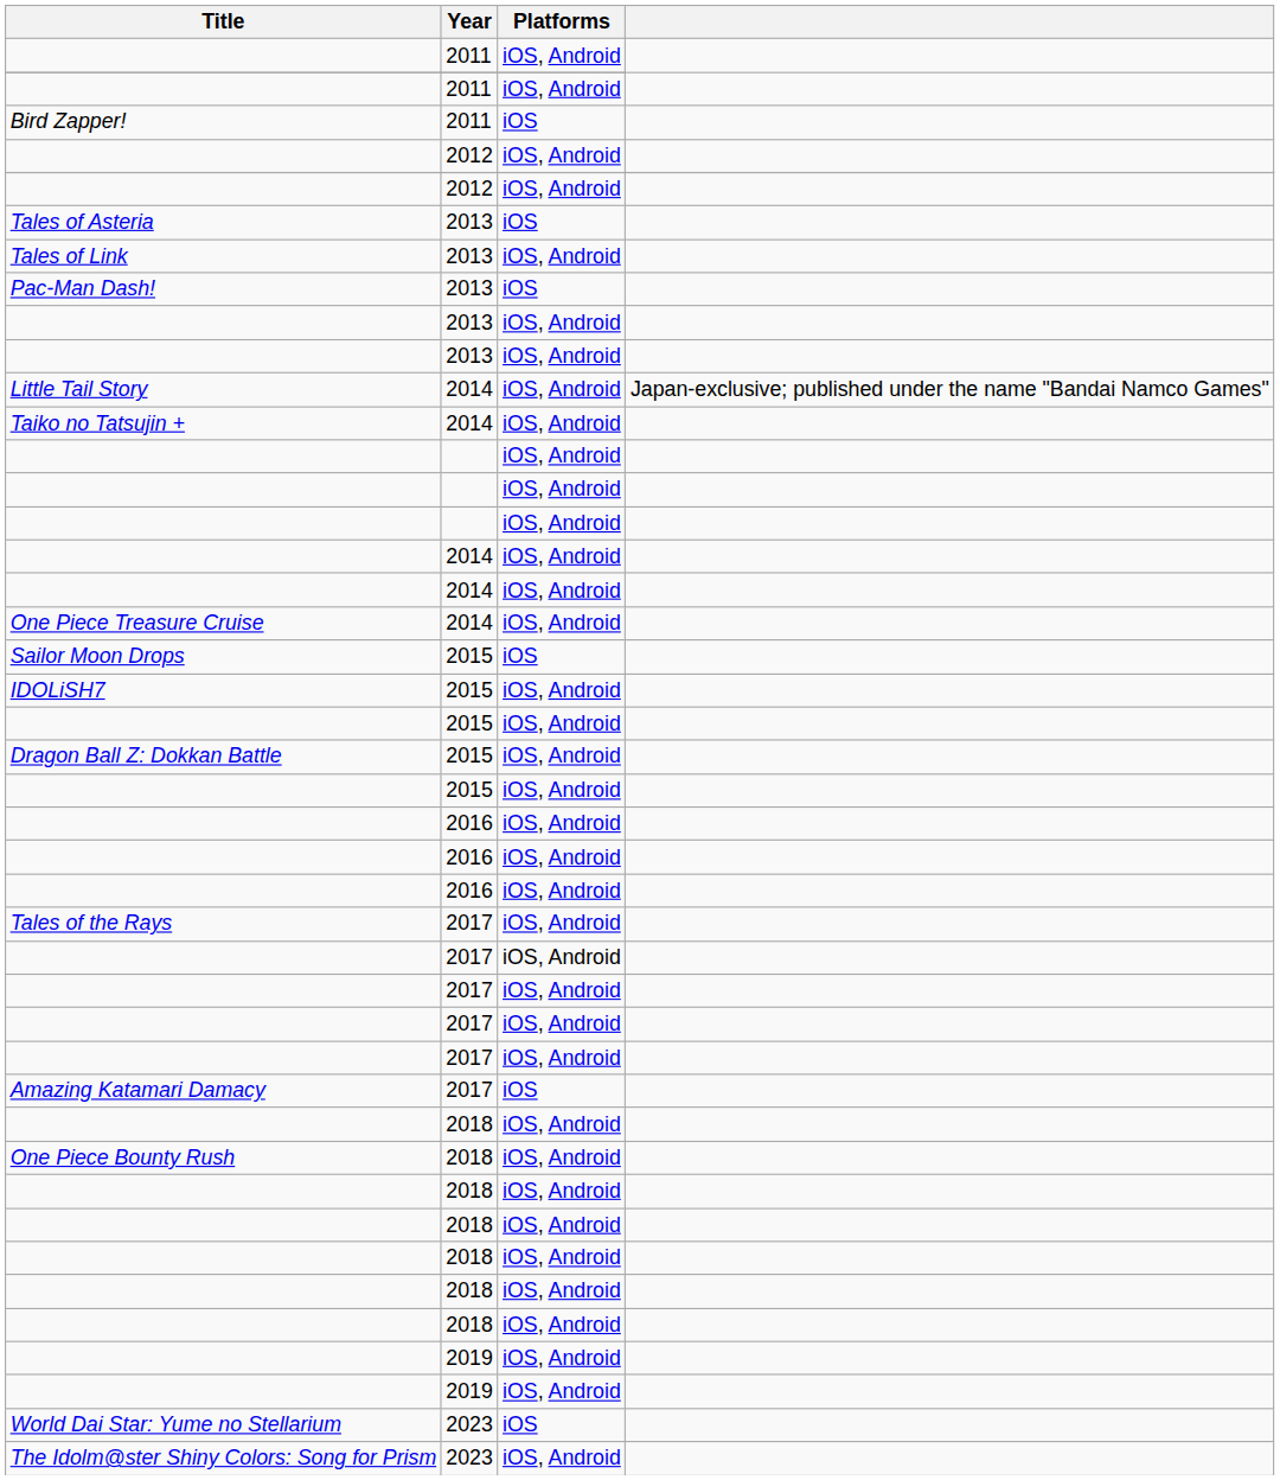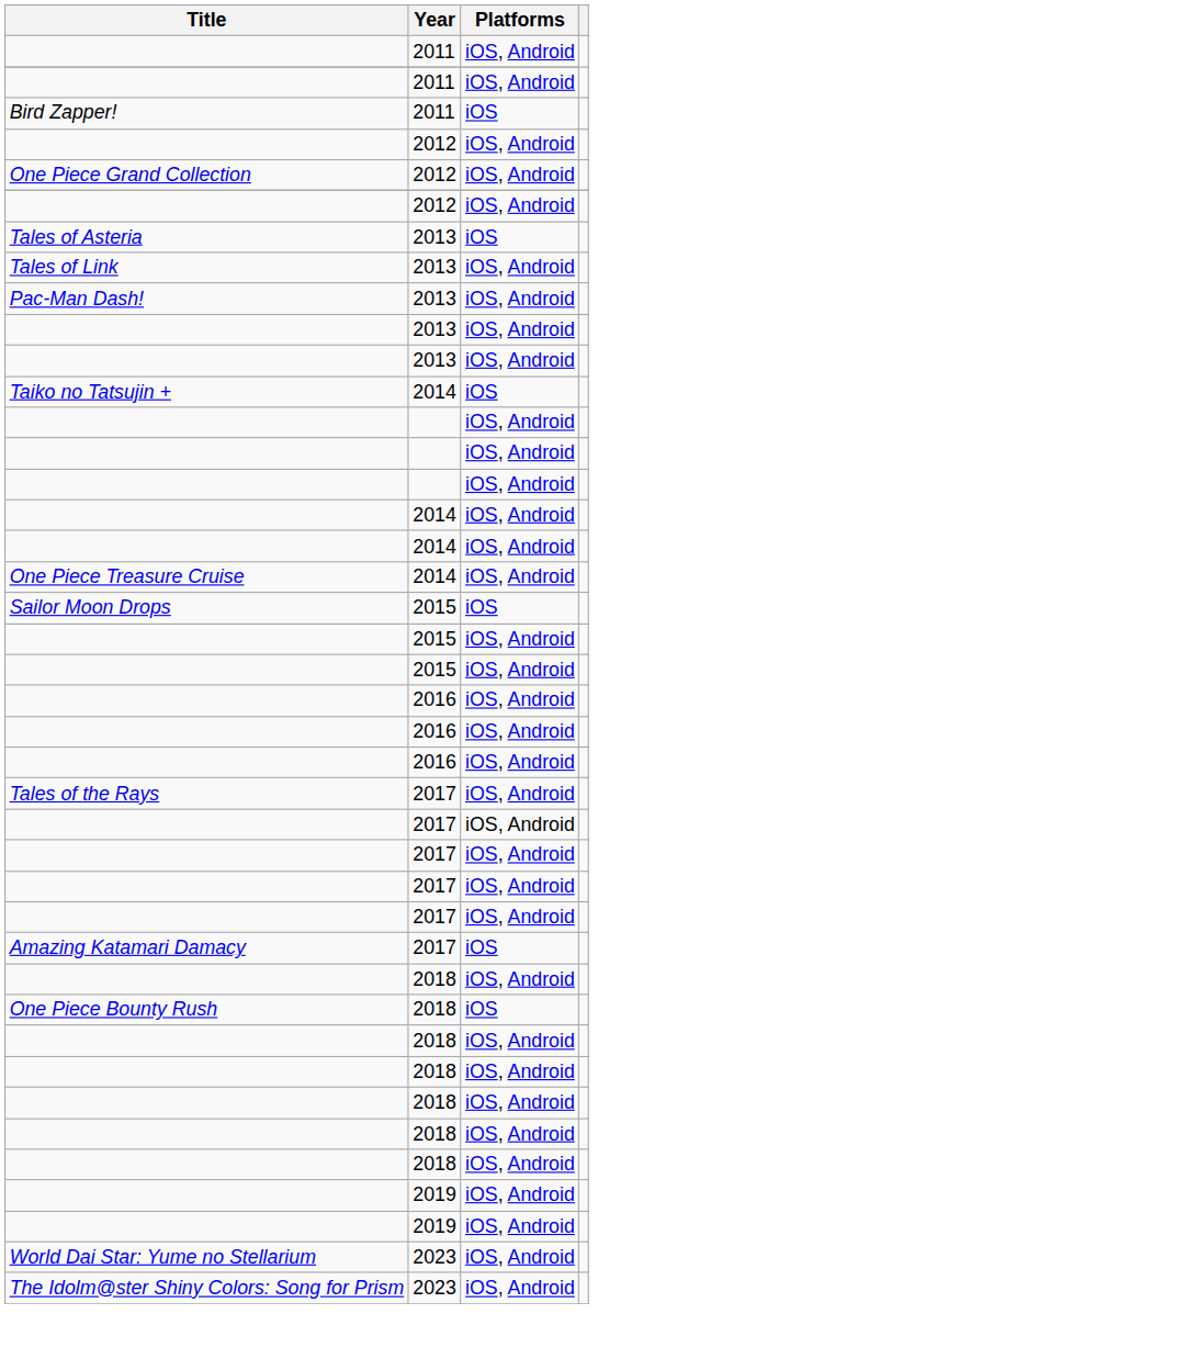 <table class="wikitable sortable">
 <tr>
 <th>Title</th>
 <th>Year</th>
 <th>Platforms</th>
 <th></th>
 </tr>
 <tr>
 <td><em></em></td>
 <td>2011</td>
 <td><a href='#'>iOS</a>, <a href='#'>Android</a></td>
 <td></td>
 </tr>
 <tr>
 </tr>
 <tr>
 <td><em></em></td>
 <td>2011</td>
 <td><a href='#'>iOS</a>, <a href='#'>Android</a></td>
 </tr>
 <tr>
 <td><em>Bird Zapper!</em></td>
 <td>2011</td>
 <td><a href='#'>iOS</a></td>
 <td></td>
 </tr>
 <tr>
 <td><em></em></td>
 <td>2012</td>
 <td><a href='#'>iOS</a>, <a href='#'>Android</a></td>
 <td></td>
 </tr>
 <tr>
+<td><em><a href='#'>One Piece Grand Collection</a></em></td>
+<td>2012</td>
+<td><a href='#'>iOS</a>, <a href='#'>Android</a></td>
+<td></td>
+</tr>
+<tr>
 </tr>
 <tr>
 <td><em></em></td>
 <td>2012</td>
 <td><a href='#'>iOS</a>, <a href='#'>Android</a></td>
 <td></td>
 </tr>
 <tr>
 <td><em><a href='#'>Tales of Asteria</a></em></td>
 <td>2013</td>
 <td><a href='#'>iOS</a></td>
 <td></td>
 </tr>
 <tr>
 <td><em><a href='#'>Tales of Link</a></em></td>
 <td>2013</td>
 <td><a href='#'>iOS</a>, <a href='#'>Android</a></td>
 <td></td>
 </tr>
 <tr>
 <td><em><a href='#'>Pac-Man Dash!</a></em></td>
 <td>2013</td>
-<td><a href='#'>iOS</a></td>
+<td><a href='#'>iOS</a>, <a href='#'>Android</a></td>
 <td></td>
 </tr>
 <tr>
 <td><em></em></td>
 <td>2013</td>
 <td><a href='#'>iOS</a>, <a href='#'>Android</a></td>
 <td></td>
 </tr>
 <tr>
 <td><em></em></td>
 <td>2013</td>
 <td><a href='#'>iOS</a>, <a href='#'>Android</a></td>
 <td></td>
 </tr>
 <tr>
-<td><em><a href='#'>Little Tail Story</a></em></td>
-<td>2014</td>
-<td><a href='#'>iOS</a>, <a href='#'>Android</a></td>
-<td>Japan-exclusive; published under the name "Bandai Namco Games"</td>
-</tr>
-<tr>
 <td><em><a href='#'>Taiko no Tatsujin +</a></em></td>
 <td>2014</td>
-<td><a href='#'>iOS</a>, <a href='#'>Android</a></td>
+<td><a href='#'>iOS</a></td>
 <td></td>
 </tr>
 <tr>
 <td><em></em></td>
 <td></td>
 <td><a href='#'>iOS</a>, <a href='#'>Android</a></td>
 <td></td>
 </tr>
 <tr>
 <td><em></em></td>
 <td></td>
 <td><a href='#'>iOS</a>, <a href='#'>Android</a></td>
 <td></td>
 </tr>
 <tr>
 <td><em></em></td>
 <td></td>
 <td><a href='#'>iOS</a>, <a href='#'>Android</a></td>
 <td></td>
 </tr>
 <tr>
 <td><em></em></td>
 <td>2014</td>
 <td><a href='#'>iOS</a>, <a href='#'>Android</a></td>
 <td></td>
 </tr>
 <tr>
 <td><em></em></td>
 <td>2014</td>
 <td><a href='#'>iOS</a>, <a href='#'>Android</a></td>
 <td></td>
 </tr>
 <tr>
 <td><em><a href='#'>One Piece Treasure Cruise</a></em></td>
 <td>2014</td>
 <td><a href='#'>iOS</a>, <a href='#'>Android</a></td>
 <td></td>
 </tr>
 <tr>
 <td><em><a href='#'>Sailor Moon Drops</a></em></td>
 <td>2015</td>
 <td><a href='#'>iOS</a></td>
 <td></td>
 </tr>
 <tr>
-<td><em><a href='#'>IDOLiSH7</a></em></td>
-<td>2015</td>
-<td><a href='#'>iOS</a>, <a href='#'>Android</a></td>
-<td></td>
-</tr>
-<tr>
 <td><em></em></td>
-<td>2015</td>
-<td><a href='#'>iOS</a>, <a href='#'>Android</a></td>
-<td></td>
-</tr>
-<tr>
-<td><em><a href='#'>Dragon Ball Z: Dokkan Battle</a></em></td>
 <td>2015</td>
 <td><a href='#'>iOS</a>, <a href='#'>Android</a></td>
 <td></td>
 </tr>
 <tr>
 <td><em></em></td>
 <td>2015</td>
 <td><a href='#'>iOS</a>, <a href='#'>Android</a></td>
 <td></td>
 </tr>
 <tr>
 <td><em></em></td>
 <td>2016</td>
 <td><a href='#'>iOS</a>, <a href='#'>Android</a></td>
 <td></td>
 </tr>
 <tr>
 <td><em></em></td>
 <td>2016</td>
 <td><a href='#'>iOS</a>, <a href='#'>Android</a></td>
 <td></td>
 </tr>
 <tr>
 <td><em></em></td>
 <td>2016</td>
 <td><a href='#'>iOS</a>, <a href='#'>Android</a></td>
 <td></td>
 </tr>
 <tr>
 <td><em><a href='#'>Tales of the Rays</a></em></td>
 <td>2017</td>
 <td><a href='#'>iOS</a>, <a href='#'>Android</a></td>
 <td></td>
 </tr>
 <tr>
 <td><em></em></td>
 <td>2017</td>
 <td>iOS, Android</td>
 <td></td>
 </tr>
 <tr>
 <td><em></em></td>
 <td>2017</td>
 <td><a href='#'>iOS</a>, <a href='#'>Android</a></td>
 <td></td>
 </tr>
 <tr>
 <td><em></em></td>
 <td>2017</td>
 <td><a href='#'>iOS</a>, <a href='#'>Android</a></td>
 <td></td>
 </tr>
 <tr>
 <td><em></em></td>
 <td>2017</td>
 <td><a href='#'>iOS</a>, <a href='#'>Android</a></td>
 <td></td>
 </tr>
 <tr>
 <td><em><a href='#'>Amazing Katamari Damacy</a></em></td>
 <td>2017</td>
 <td><a href='#'>iOS</a></td>
 <td></td>
 </tr>
 <tr>
 <td><em></em></td>
 <td>2018</td>
 <td><a href='#'>iOS</a>, <a href='#'>Android</a></td>
 <td></td>
 </tr>
 <tr>
 <td><em><a href='#'>One Piece Bounty Rush</a></em></td>
 <td>2018</td>
-<td><a href='#'>iOS</a>, <a href='#'>Android</a></td>
+<td><a href='#'>iOS</a></td>
 <td></td>
 </tr>
 <tr>
 <td><em></em></td>
 <td>2018</td>
 <td><a href='#'>iOS</a>, <a href='#'>Android</a></td>
 <td></td>
 </tr>
 <tr>
 <td><em></em></td>
 <td>2018</td>
 <td><a href='#'>iOS</a>, <a href='#'>Android</a></td>
 <td></td>
 </tr>
 <tr>
 <td><em></em></td>
 <td>2018</td>
 <td><a href='#'>iOS</a>, <a href='#'>Android</a></td>
 <td></td>
 </tr>
 <tr>
 <td><em></em></td>
 <td>2018</td>
 <td><a href='#'>iOS</a>, <a href='#'>Android</a></td>
 <td></td>
 </tr>
 <tr>
 <td><em></em></td>
 <td>2018</td>
 <td><a href='#'>iOS</a>, <a href='#'>Android</a></td>
 <td></td>
 </tr>
 <tr>
 <td><em></em></td>
 <td>2019</td>
 <td><a href='#'>iOS</a>, <a href='#'>Android</a></td>
 <td></td>
 </tr>
 <tr>
 <td><em></em></td>
 <td>2019</td>
 <td><a href='#'>iOS</a>, <a href='#'>Android</a></td>
 <td></td>
 </tr>
 <tr>
 <td><em><a href='#'>World Dai Star: Yume no Stellarium</a></em></td>
 <td>2023</td>
-<td><a href='#'>iOS</a></td>
+<td><a href='#'>iOS</a>, <a href='#'>Android</a></td>
 <td></td>
 </tr>
 <tr>
 <td><em><a href='#'>The Idolm@ster Shiny Colors: Song for Prism</a></em></td>
 <td>2023</td>
 <td><a href='#'>iOS</a>, <a href='#'>Android</a></td>
 <td></td>
 </tr>
 </table>
